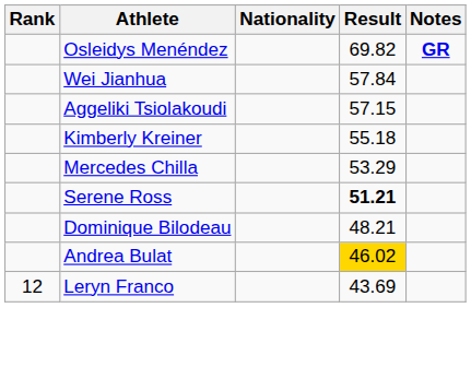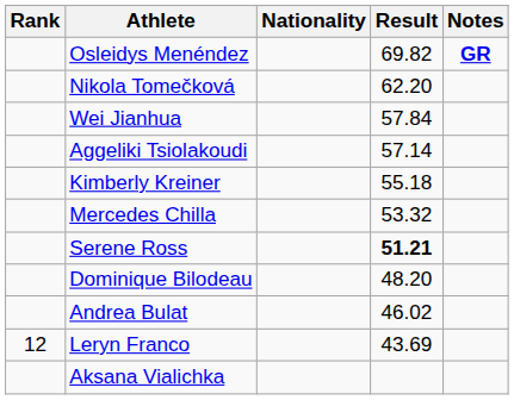 <table class="wikitable sortable" style="text-align:center">
 <tr>
 <th>Rank</th>
 <th>Athlete</th>
 <th>Nationality</th>
 <th>Result</th>
 <th>Notes</th>
 </tr>
 <tr>
 <td></td>
 <td align=left><a href='#'>Osleidys Menéndez</a></td>
 <td align=left></td>
 <td>69.82</td>
 <td><strong><a href='#'>GR</a></strong></td>
 </tr>
 <tr>
 <td></td>
+<td align=left><a href='#'>Nikola Tomečková</a></td>
+<td align=left></td>
+<td>62.20</td>
+<td></td>
+</tr>
+<tr>
+<td></td>
 <td align=left><a href='#'>Wei Jianhua</a></td>
 <td align=left></td>
 <td>57.84</td>
 <td></td>
 </tr>
 <tr>
 <td></td>
 <td align=left><a href='#'>Aggeliki Tsiolakoudi</a></td>
 <td align=left></td>
-<td>57.15</td>
+<td>57.14</td>
 <td></td>
 </tr>
 <tr>
 <td></td>
 <td align=left><a href='#'>Kimberly Kreiner</a></td>
 <td align=left></td>
 <td>55.18</td>
 <td></td>
 </tr>
 <tr>
 <td></td>
 <td align=left><a href='#'>Mercedes Chilla</a></td>
 <td align=left></td>
-<td>53.29</td>
+<td>53.32</td>
 <td></td>
 </tr>
 <tr>
 <td></td>
 <td align=left><a href='#'>Serene Ross</a></td>
 <td align=left></td>
 <td><strong>51.21</strong></td>
 <td></td>
 </tr>
 <tr>
 <td></td>
 <td align=left><a href='#'>Dominique Bilodeau</a></td>
 <td align=left></td>
-<td>48.21</td>
+<td>48.20</td>
 <td></td>
 </tr>
 <tr>
 <td></td>
 <td align=left><a href='#'>Andrea Bulat</a></td>
 <td align=left></td>
-<td style="background: gold;">46.02</td>
+<td>46.02</td>
 <td></td>
 </tr>
 <tr>
 <td>12</td>
 <td align=left><a href='#'>Leryn Franco</a></td>
 <td align=left></td>
 <td>43.69</td>
 <td></td>
 </tr>
+<tr>
+<td></td>
+<td align=left><a href='#'>Aksana Vialichka</a></td>
+<td align=left></td>
+<td></td>
+<td></td>
+</tr>
 </table>
